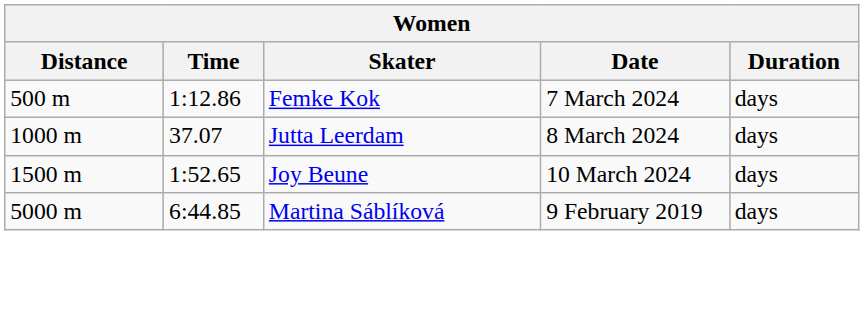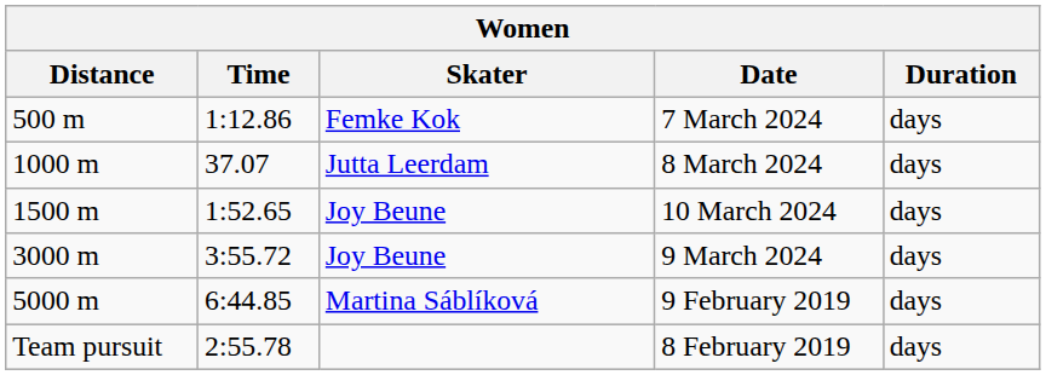 <table class="wikitable">
 <tr>
 <th colspan="5">Women</th>
 </tr>
 <tr>
 <th style="width:100px">Distance</th>
 <th style="width:60px">Time</th>
 <th style="width:180px">Skater</th>
 <th style="width:120px">Date</th>
 <th style="width:80px">Duration</th>
 </tr>
 <tr>
 <td>500 m</td>
 <td>1:12.86</td>
 <td> <a href='#'>Femke Kok</a></td>
 <td>7 March 2024</td>
 <td> days</td>
 </tr>
 <tr>
 <td>1000 m</td>
 <td>37.07</td>
 <td> <a href='#'>Jutta Leerdam</a></td>
 <td>8 March 2024</td>
 <td> days</td>
 </tr>
 <tr>
 <td>1500 m</td>
 <td>1:52.65</td>
 <td> <a href='#'>Joy Beune</a></td>
 <td>10 March 2024</td>
 <td> days</td>
 </tr>
 <tr>
+<td>3000 m</td>
+<td>3:55.72</td>
+<td> <a href='#'>Joy Beune</a></td>
+<td>9 March 2024</td>
+<td> days</td>
+</tr>
+<tr>
 <td>5000 m</td>
 <td>6:44.85</td>
 <td> <a href='#'>Martina Sáblíková</a></td>
 <td>9 February 2019</td>
 <td> days</td>
 </tr>
+<tr>
+<td>Team pursuit</td>
+<td>2:55.78</td>
+<td></td>
+<td>8 February 2019</td>
+<td> days</td>
+</tr>
 </table>
